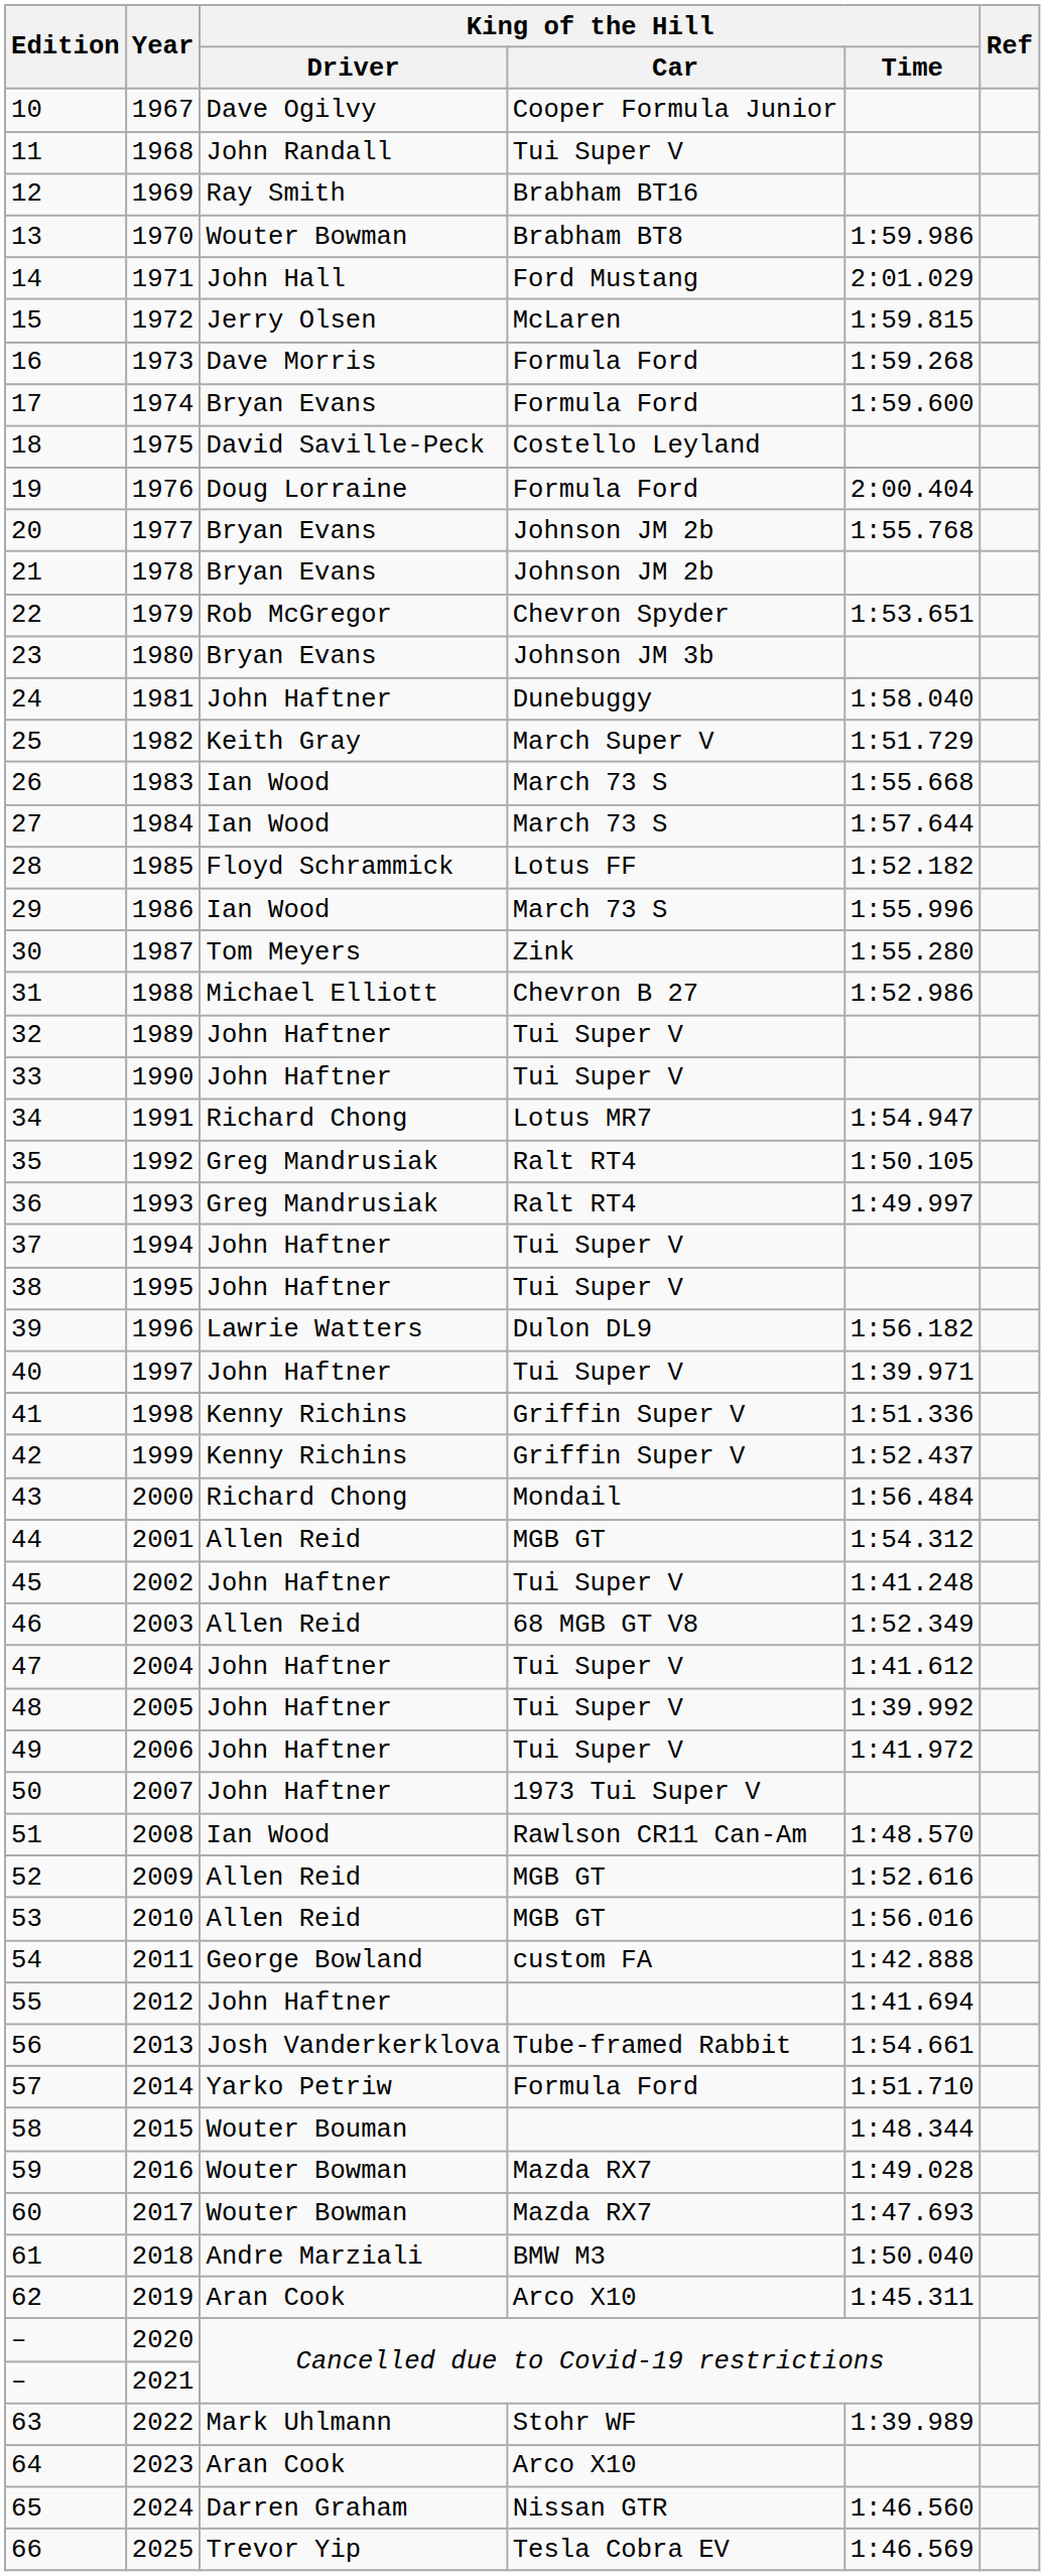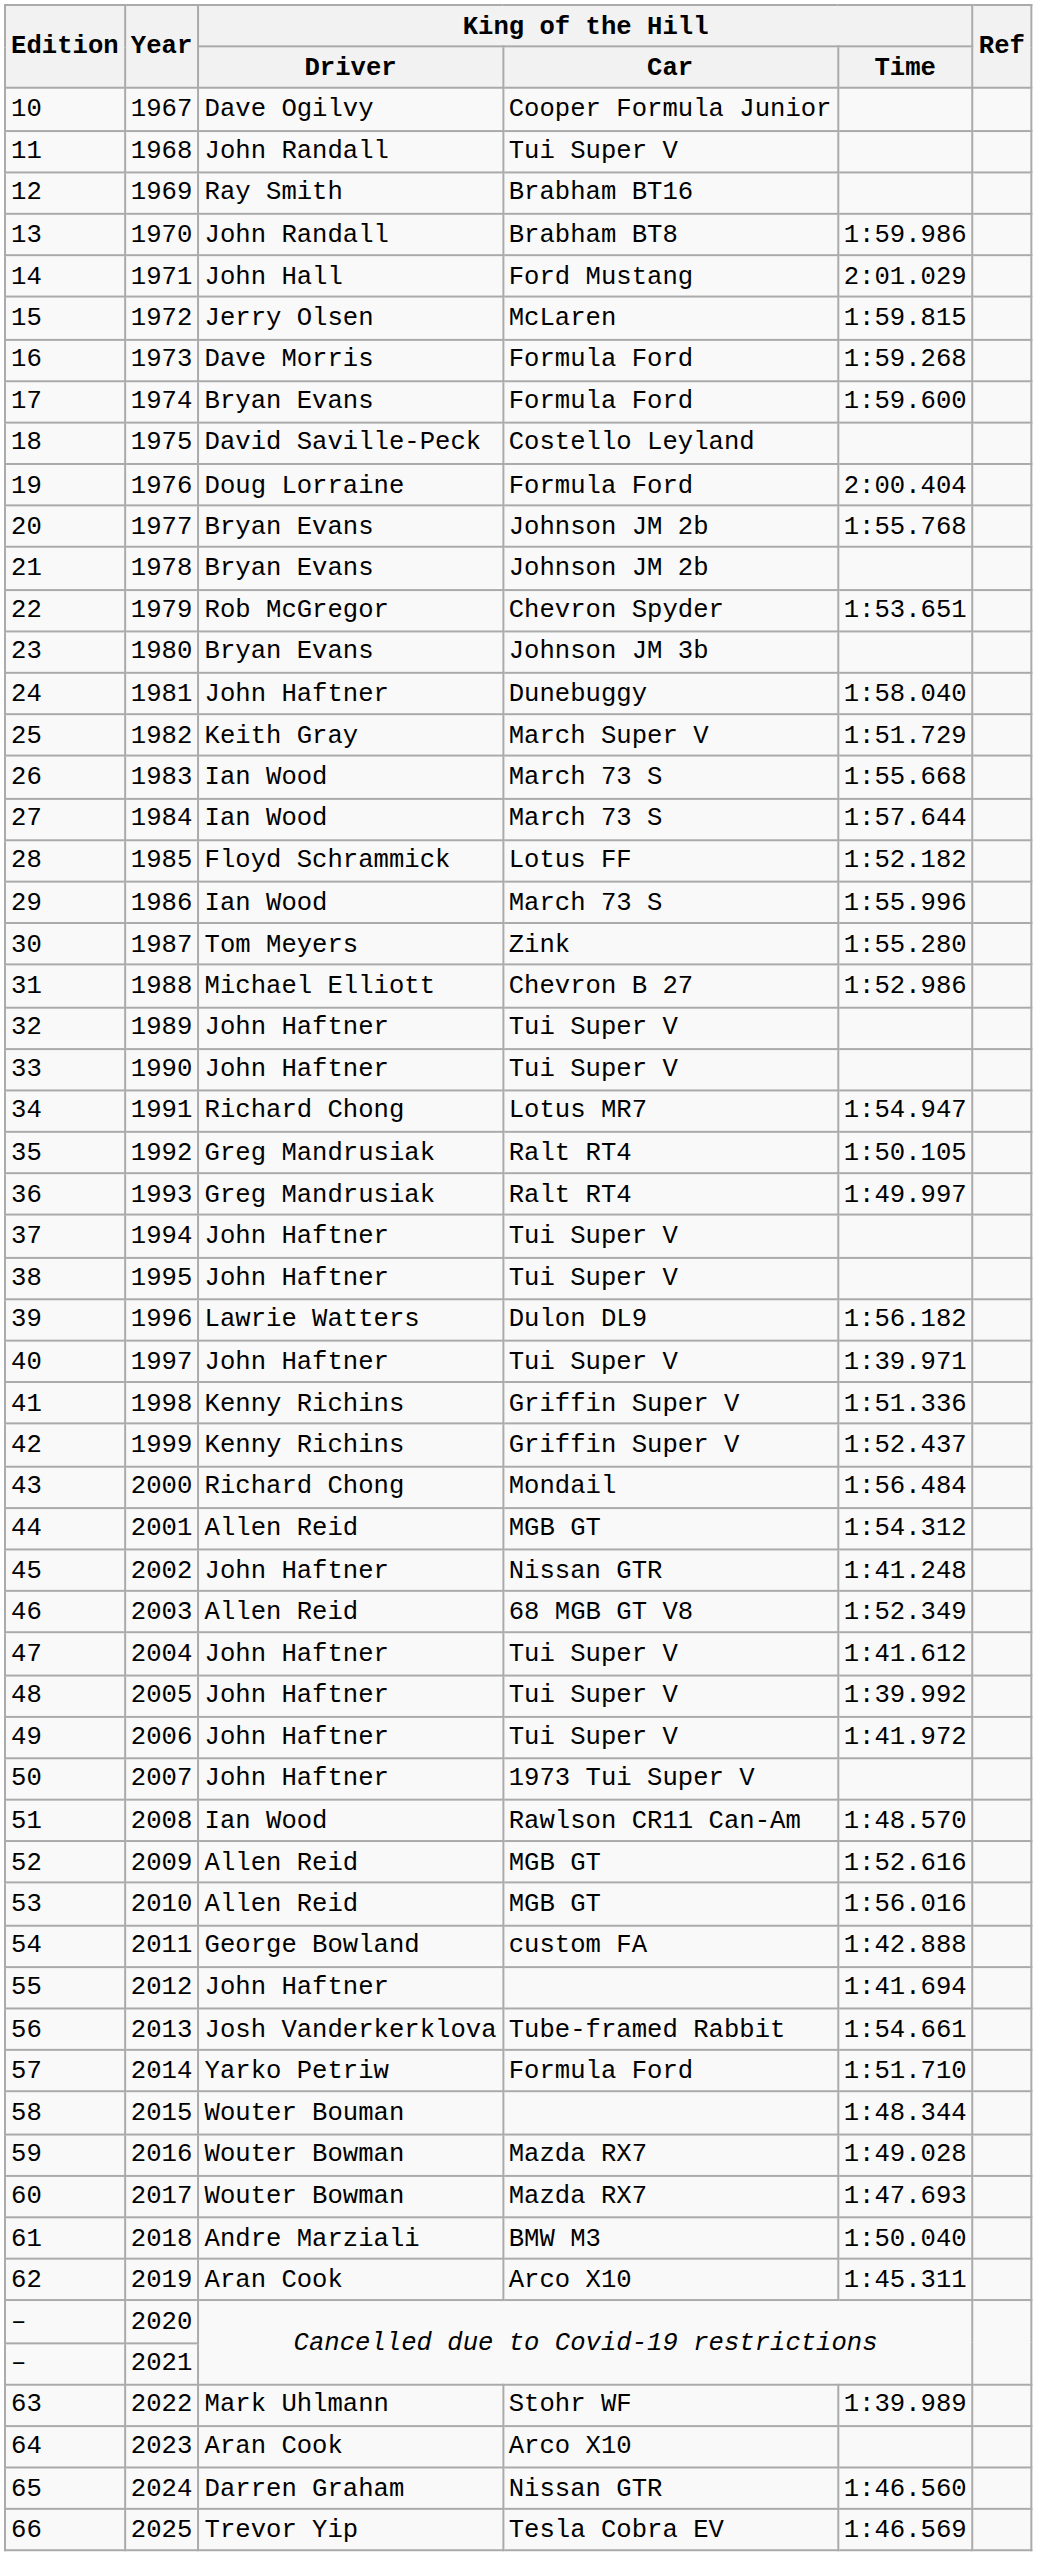 <table class="wikitable">
 <tr>
 <th style="text-align:center;" rowspan="2">Edition</th>
 <th style="text-align:center;" rowspan="2">Year</th>
 <th style="text-align:center;" colspan="3">King of the Hill</th>
 <th style="text-align:center;" rowspan="2">Ref</th>
 </tr>
 <tr>
 <th>Driver</th>
 <th>Car</th>
 <th>Time</th>
 </tr>
 <tr>
 <td>10</td>
 <td>1967</td>
 <td>Dave Ogilvy</td>
 <td>Cooper Formula Junior</td>
 <td></td>
 <td></td>
 </tr>
 <tr>
 <td>11</td>
 <td>1968</td>
 <td>John Randall</td>
 <td>Tui Super V</td>
 <td></td>
 <td></td>
 </tr>
 <tr>
 <td>12</td>
 <td>1969</td>
 <td>Ray Smith</td>
 <td>Brabham BT16</td>
 <td></td>
 <td></td>
 </tr>
 <tr>
 <td>13</td>
 <td>1970</td>
-<td>Wouter Bowman</td>
+<td>John Randall</td>
 <td>Brabham BT8</td>
 <td>1:59.986</td>
 <td></td>
 </tr>
 <tr>
 <td>14</td>
 <td>1971</td>
 <td>John Hall</td>
 <td>Ford Mustang</td>
 <td>2:01.029</td>
 <td></td>
 </tr>
 <tr>
 <td>15</td>
 <td>1972</td>
 <td>Jerry Olsen</td>
 <td>McLaren</td>
 <td>1:59.815</td>
 <td></td>
 </tr>
 <tr>
 <td>16</td>
 <td>1973</td>
 <td>Dave Morris</td>
 <td>Formula Ford</td>
 <td>1:59.268</td>
 <td></td>
 </tr>
 <tr>
 <td>17</td>
 <td>1974</td>
 <td>Bryan Evans</td>
 <td>Formula Ford</td>
 <td>1:59.600</td>
 <td></td>
 </tr>
 <tr>
 <td>18</td>
 <td>1975</td>
 <td>David Saville-Peck</td>
 <td>Costello Leyland</td>
 <td></td>
 <td></td>
 </tr>
 <tr>
 <td>19</td>
 <td>1976</td>
 <td>Doug Lorraine</td>
 <td>Formula Ford</td>
 <td>2:00.404</td>
 <td></td>
 </tr>
 <tr>
 <td>20</td>
 <td>1977</td>
 <td>Bryan Evans</td>
 <td>Johnson JM 2b</td>
 <td>1:55.768</td>
 </tr>
 <tr>
 <td>21</td>
 <td>1978</td>
 <td>Bryan Evans</td>
 <td>Johnson JM 2b</td>
 <td></td>
 <td></td>
 </tr>
 <tr>
 <td>22</td>
 <td>1979</td>
 <td>Rob McGregor</td>
 <td>Chevron Spyder</td>
 <td>1:53.651</td>
 <td></td>
 </tr>
 <tr>
 <td>23</td>
 <td>1980</td>
 <td>Bryan Evans</td>
 <td>Johnson JM 3b</td>
 <td></td>
 <td></td>
 </tr>
 <tr>
 <td>24</td>
 <td>1981</td>
 <td>John Haftner</td>
 <td>Dunebuggy</td>
 <td>1:58.040</td>
 <td></td>
 </tr>
 <tr>
 <td>25</td>
 <td>1982</td>
 <td>Keith Gray</td>
 <td>March Super V</td>
 <td>1:51.729</td>
 </tr>
 <tr>
 <td>26</td>
 <td>1983</td>
 <td>Ian Wood</td>
 <td>March 73 S</td>
 <td>1:55.668</td>
 <td></td>
 </tr>
 <tr>
 <td>27</td>
 <td>1984</td>
 <td>Ian Wood</td>
 <td>March 73 S</td>
 <td>1:57.644</td>
 <td></td>
 </tr>
 <tr>
 <td>28</td>
 <td>1985</td>
 <td>Floyd Schrammick</td>
 <td>Lotus FF</td>
 <td>1:52.182</td>
 <td></td>
 </tr>
 <tr>
 <td>29</td>
 <td>1986</td>
 <td>Ian Wood</td>
 <td>March 73 S</td>
 <td>1:55.996</td>
 <td></td>
 </tr>
 <tr>
 <td>30</td>
 <td>1987</td>
 <td>Tom Meyers</td>
 <td>Zink</td>
 <td>1:55.280</td>
 <td></td>
 </tr>
 <tr>
 <td>31</td>
 <td>1988</td>
 <td>Michael Elliott</td>
 <td>Chevron B 27</td>
 <td>1:52.986</td>
 <td></td>
 </tr>
 <tr>
 <td>32</td>
 <td>1989</td>
 <td>John Haftner</td>
 <td>Tui Super V</td>
 <td></td>
 <td></td>
 </tr>
 <tr>
 <td>33</td>
 <td>1990</td>
 <td>John Haftner</td>
 <td>Tui Super V</td>
 <td></td>
 <td></td>
 </tr>
 <tr>
 <td>34</td>
 <td>1991</td>
 <td>Richard Chong</td>
 <td>Lotus MR7</td>
 <td>1:54.947</td>
 <td></td>
 </tr>
 <tr>
 <td>35</td>
 <td>1992</td>
 <td>Greg Mandrusiak</td>
 <td>Ralt RT4</td>
 <td>1:50.105</td>
 <td></td>
 </tr>
 <tr>
 <td>36</td>
 <td>1993</td>
 <td>Greg Mandrusiak</td>
 <td>Ralt RT4</td>
 <td>1:49.997</td>
 <td></td>
 </tr>
 <tr>
 <td>37</td>
 <td>1994</td>
 <td>John Haftner</td>
 <td>Tui Super V</td>
 <td></td>
 <td></td>
 </tr>
 <tr>
 <td>38</td>
 <td>1995</td>
 <td>John Haftner</td>
 <td>Tui Super V</td>
 <td></td>
 <td></td>
 </tr>
 <tr>
 <td>39</td>
 <td>1996</td>
 <td>Lawrie Watters</td>
 <td>Dulon DL9</td>
 <td>1:56.182</td>
 <td></td>
 </tr>
 <tr>
 <td>40</td>
 <td>1997</td>
 <td>John Haftner</td>
 <td>Tui Super V</td>
 <td>1:39.971</td>
 <td></td>
 </tr>
 <tr>
 <td>41</td>
 <td>1998</td>
 <td>Kenny Richins</td>
 <td>Griffin Super V</td>
 <td>1:51.336</td>
 <td></td>
 </tr>
 <tr>
 <td>42</td>
 <td>1999</td>
 <td>Kenny Richins</td>
 <td>Griffin Super V</td>
 <td>1:52.437</td>
 <td></td>
 </tr>
 <tr>
 <td>43</td>
 <td>2000</td>
 <td>Richard Chong</td>
 <td>Mondail</td>
 <td>1:56.484</td>
 <td></td>
 </tr>
 <tr>
 <td>44</td>
 <td>2001</td>
 <td>Allen Reid</td>
 <td>MGB GT</td>
 <td>1:54.312</td>
 <td></td>
 </tr>
 <tr>
 <td>45</td>
 <td>2002</td>
 <td>John Haftner</td>
-<td>Tui Super V</td>
+<td>Nissan GTR</td>
 <td>1:41.248</td>
 <td></td>
 </tr>
 <tr>
 <td>46</td>
 <td>2003</td>
 <td>Allen Reid</td>
 <td>68 MGB GT V8</td>
 <td>1:52.349</td>
 <td></td>
 </tr>
 <tr>
 <td>47</td>
 <td>2004</td>
 <td>John Haftner</td>
 <td>Tui Super V</td>
 <td>1:41.612</td>
 <td></td>
 </tr>
 <tr>
 <td>48</td>
 <td>2005</td>
 <td>John Haftner</td>
 <td>Tui Super V</td>
 <td>1:39.992</td>
 <td></td>
 </tr>
 <tr>
 <td>49</td>
 <td>2006</td>
 <td>John Haftner</td>
 <td>Tui Super V</td>
 <td>1:41.972</td>
 <td></td>
 </tr>
 <tr>
 <td>50</td>
 <td>2007</td>
 <td>John Haftner</td>
 <td>1973 Tui Super V</td>
 <td></td>
 <td></td>
 </tr>
 <tr>
 <td>51</td>
 <td>2008</td>
 <td>Ian Wood</td>
 <td>Rawlson CR11 Can-Am</td>
 <td>1:48.570</td>
 <td></td>
 </tr>
 <tr>
 <td>52</td>
 <td>2009</td>
 <td>Allen Reid</td>
 <td>MGB GT</td>
 <td>1:52.616</td>
 <td></td>
 </tr>
 <tr>
 <td>53</td>
 <td>2010</td>
 <td>Allen Reid</td>
 <td>MGB GT</td>
 <td>1:56.016</td>
 <td></td>
 </tr>
 <tr>
 <td>54</td>
 <td>2011</td>
 <td>George Bowland</td>
 <td>custom FA</td>
 <td>1:42.888</td>
 <td></td>
 </tr>
 <tr>
 <td>55</td>
 <td>2012</td>
 <td>John Haftner</td>
 <td></td>
 <td>1:41.694</td>
 <td></td>
 </tr>
 <tr>
 <td>56</td>
 <td>2013</td>
 <td>Josh Vanderkerklova</td>
 <td>Tube-framed Rabbit</td>
 <td>1:54.661</td>
 <td></td>
 </tr>
 <tr>
 <td>57</td>
 <td>2014</td>
 <td>Yarko Petriw</td>
 <td>Formula Ford</td>
 <td>1:51.710</td>
 <td></td>
 </tr>
 <tr>
 <td>58</td>
 <td>2015</td>
 <td>Wouter Bouman</td>
 <td></td>
 <td>1:48.344</td>
 <td></td>
 </tr>
 <tr>
 <td>59</td>
 <td>2016</td>
 <td>Wouter Bowman</td>
 <td>Mazda RX7</td>
 <td>1:49.028</td>
 <td></td>
 </tr>
 <tr>
 <td>60</td>
 <td>2017</td>
 <td>Wouter Bowman</td>
 <td>Mazda RX7</td>
 <td>1:47.693</td>
 <td></td>
 </tr>
 <tr>
 <td>61</td>
 <td>2018</td>
 <td>Andre Marziali</td>
 <td>BMW M3</td>
 <td>1:50.040</td>
 <td></td>
 </tr>
 <tr>
 <td>62</td>
 <td>2019</td>
 <td>Aran Cook</td>
 <td>Arco X10</td>
 <td>1:45.311</td>
 <td></td>
 </tr>
 <tr>
 <td>–</td>
 <td>2020</td>
 <td rowspan="2" colspan="3" align="center"><em>Cancelled due to Covid-19 restrictions</em></td>
 <td rowspan="2"></td>
 </tr>
 <tr>
 <td>–</td>
 <td>2021</td>
 </tr>
 <tr>
 <td>63</td>
 <td>2022</td>
 <td>Mark Uhlmann</td>
 <td>Stohr WF</td>
 <td>1:39.989</td>
 <td></td>
 </tr>
 <tr>
 <td>64</td>
 <td>2023</td>
 <td>Aran Cook</td>
 <td>Arco X10</td>
 <td></td>
 <td></td>
 </tr>
 <tr>
 <td>65</td>
 <td>2024</td>
 <td>Darren Graham</td>
 <td>Nissan GTR</td>
 <td>1:46.560</td>
 <td></td>
 </tr>
 <tr>
 <td>66</td>
 <td>2025</td>
 <td>Trevor Yip</td>
 <td>Tesla Cobra EV</td>
 <td>1:46.569</td>
 <td></td>
 </tr>
 </table>
